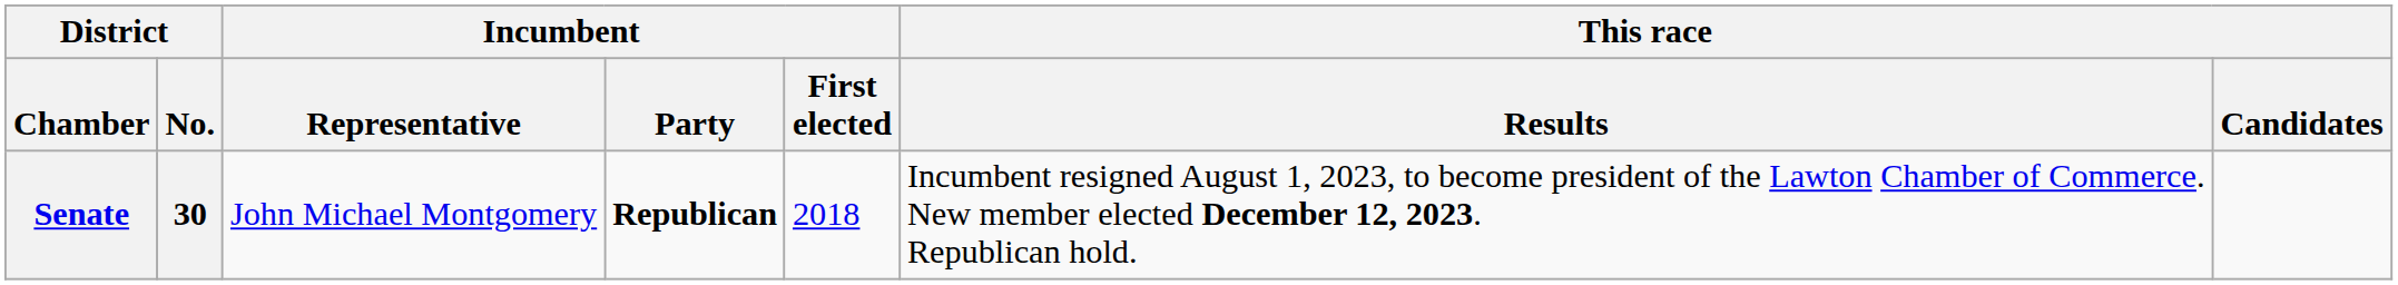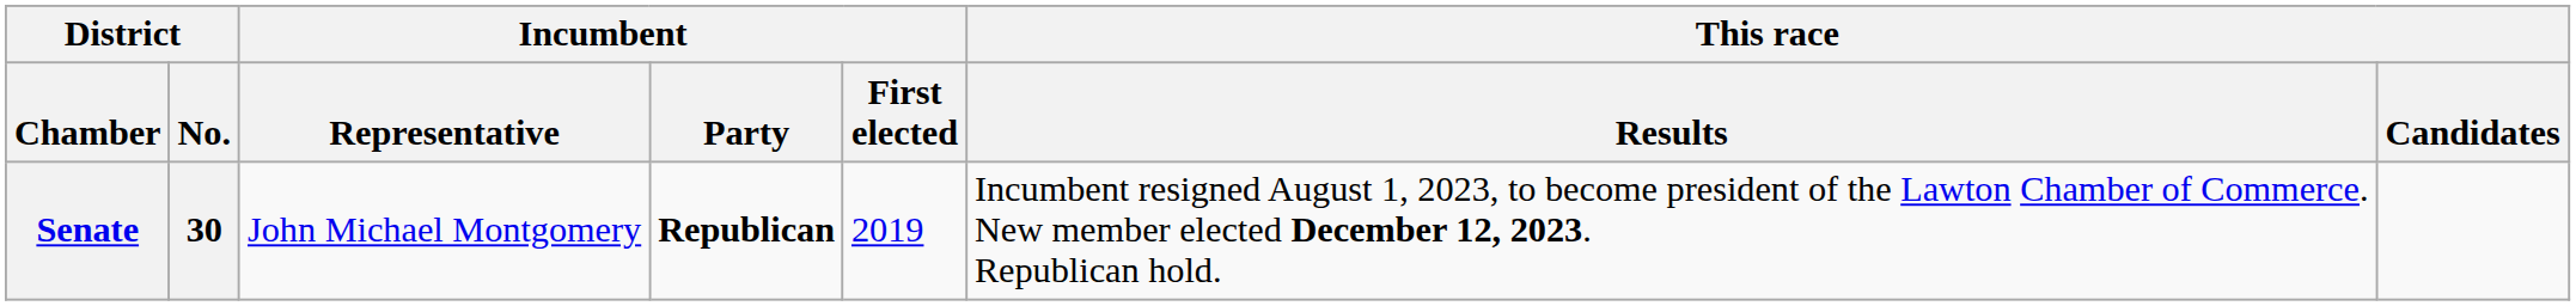 <table class="wikitable sortable">
 <tr valign=bottom>
 <th colspan="2">District</th>
 <th colspan="3">Incumbent</th>
 <th colspan="2">This race</th>
 </tr>
 <tr valign=bottom>
 <th>Chamber</th>
 <th>No.</th>
 <th>Representative</th>
 <th>Party</th>
 <th>First<br>elected</th>
 <th>Results</th>
 <th>Candidates</th>
 </tr>
 <tr>
 <th><a href='#'>Senate</a></th>
 <th>30</th>
 <td><a href='#'>John Michael Montgomery</a></td>
 <td><strong>Republican</strong></td>
-<td><a href='#'>2018</a></td>
+<td><a href='#'>2019</a></td>
 <td>Incumbent resigned August 1, 2023, to become president of the <a href='#'>Lawton</a> <a href='#'>Chamber of Commerce</a>.<br>New member elected <strong>December 12, 2023</strong>.<br>Republican hold.</td>
 <td nowrap></td>
 </tr>
 </table>
